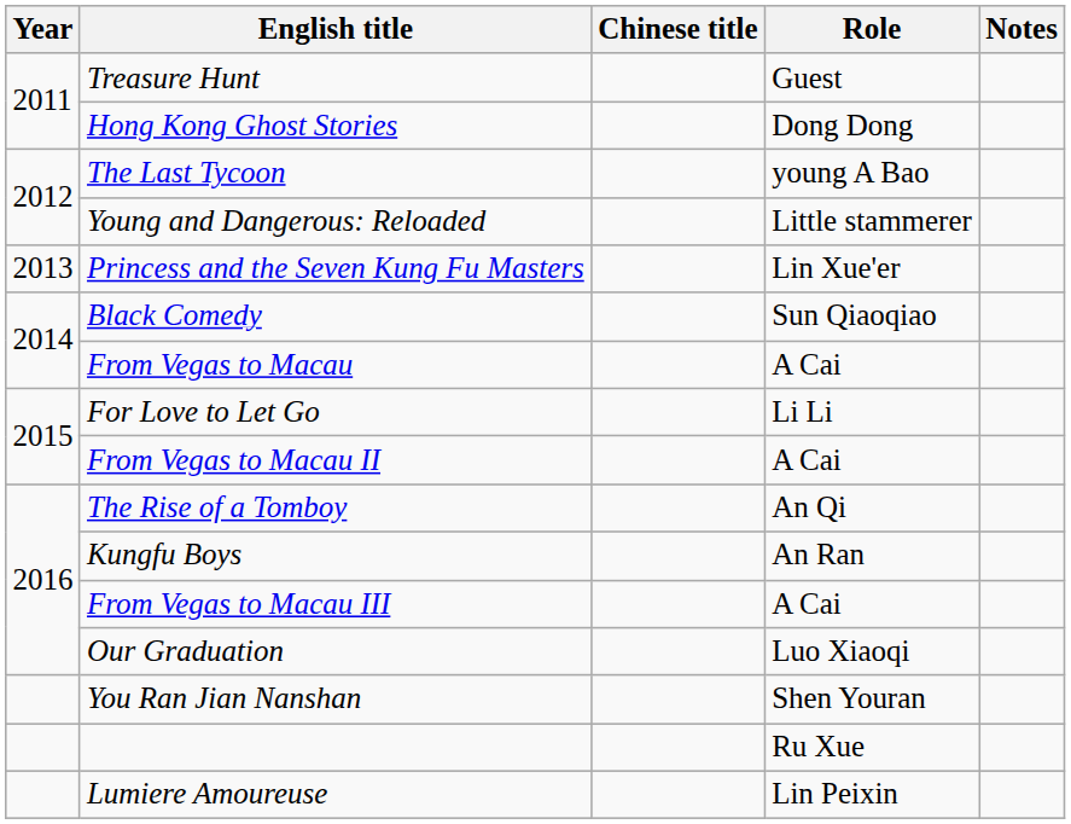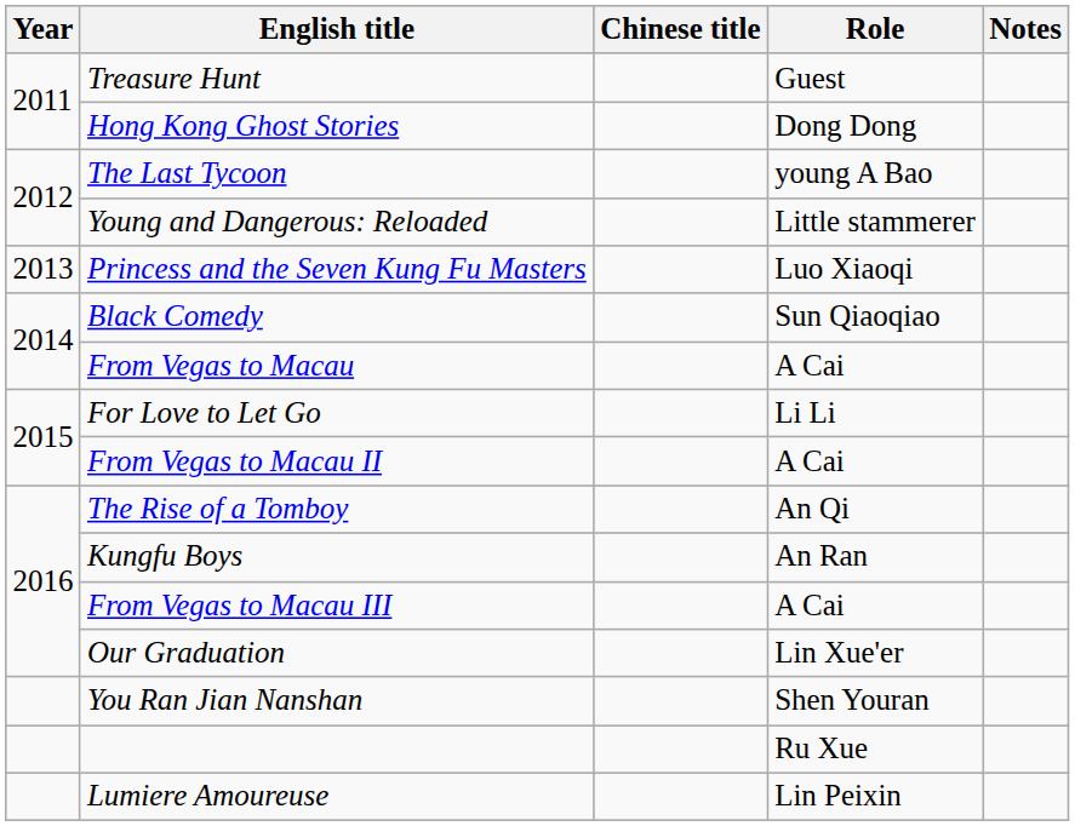 <table class="wikitable">
 <tr>
 <th>Year</th>
 <th>English title</th>
 <th>Chinese title</th>
 <th>Role</th>
 <th>Notes</th>
 </tr>
 <tr>
 <td rowspan=2>2011</td>
 <td><em>Treasure Hunt</em></td>
 <td></td>
 <td>Guest</td>
 <td></td>
 </tr>
 <tr>
 <td><em><a href='#'>Hong Kong Ghost Stories</a></em></td>
 <td></td>
 <td>Dong Dong</td>
 <td></td>
 </tr>
 <tr>
 <td rowspan=2>2012</td>
 <td><em><a href='#'>The Last Tycoon</a></em></td>
 <td></td>
 <td>young A Bao</td>
 <td></td>
 </tr>
 <tr>
 <td><em>Young and Dangerous: Reloaded</em></td>
 <td></td>
 <td>Little stammerer</td>
 <td></td>
 </tr>
 <tr>
 <td>2013</td>
 <td><em><a href='#'>Princess and the Seven Kung Fu Masters</a></em></td>
 <td></td>
-<td>Lin Xue'er</td>
+<td>Luo Xiaoqi</td>
 <td></td>
 </tr>
 <tr>
 <td rowspan=2>2014</td>
 <td><em><a href='#'>Black Comedy</a></em></td>
 <td></td>
 <td>Sun Qiaoqiao</td>
 <td></td>
 </tr>
 <tr>
 <td><em><a href='#'>From Vegas to Macau</a></em></td>
 <td></td>
 <td>A Cai</td>
 <td></td>
 </tr>
 <tr>
 <td rowspan=2>2015</td>
 <td><em>For Love to Let Go</em></td>
 <td></td>
 <td>Li Li</td>
 <td></td>
 </tr>
 <tr>
 <td><em><a href='#'>From Vegas to Macau II</a></em></td>
 <td></td>
 <td>A Cai</td>
 <td></td>
 </tr>
 <tr>
 <td rowspan=4>2016</td>
 <td><em><a href='#'>The Rise of a Tomboy</a></em></td>
 <td></td>
 <td>An Qi</td>
 <td></td>
 </tr>
 <tr>
 <td><em>Kungfu Boys</em></td>
 <td></td>
 <td>An Ran</td>
 <td></td>
 </tr>
 <tr>
 <td><em><a href='#'>From Vegas to Macau III</a></em></td>
 <td></td>
 <td>A Cai</td>
 <td></td>
 </tr>
 <tr>
 <td><em>Our Graduation</em></td>
 <td></td>
-<td>Luo Xiaoqi</td>
+<td>Lin Xue'er</td>
 <td></td>
 </tr>
 <tr>
 <td></td>
 <td><em>You Ran Jian Nanshan</em></td>
 <td></td>
 <td>Shen Youran</td>
 <td></td>
 </tr>
 <tr>
 <td></td>
 <td></td>
 <td></td>
 <td>Ru Xue</td>
 <td></td>
 </tr>
 <tr>
 <td></td>
 <td><em>Lumiere Amoureuse</em></td>
 <td></td>
 <td>Lin Peixin</td>
 <td></td>
 </tr>
 </table>
